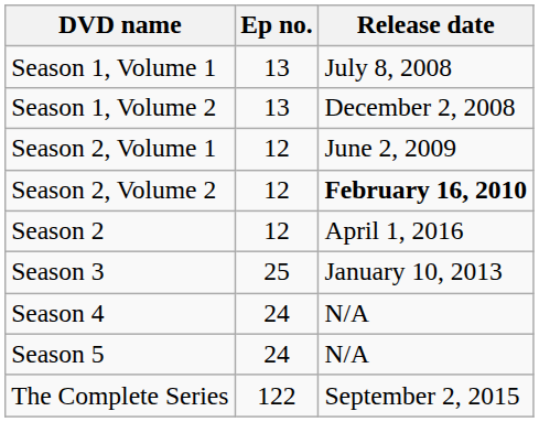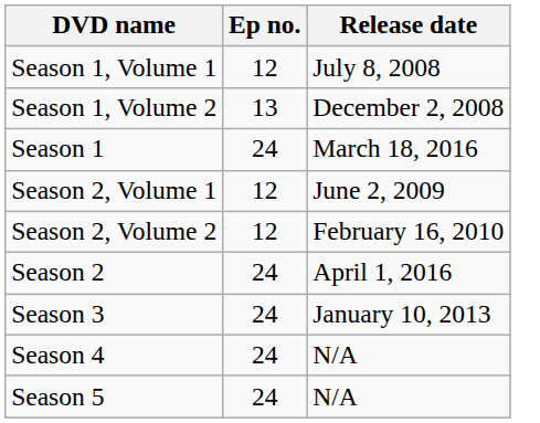 <table class="wikitable">
 <tr>
 <th>DVD name</th>
 <th>Ep no.</th>
 <th>Release date</th>
 </tr>
 <tr>
 <td>Season 1, Volume 1</td>
-<td align="center">13</td>
+<td align="center">12</td>
 <td>July 8, 2008</td>
 </tr>
 <tr>
 <td>Season 1, Volume 2</td>
 <td align="center">13</td>
 <td>December 2, 2008</td>
+</tr>
+<tr>
+<td>Season 1</td>
+<td align="center">24</td>
+<td>March 18, 2016</td>
 </tr>
 <tr>
 <td>Season 2, Volume 1</td>
 <td align="center">12</td>
 <td>June 2, 2009</td>
 </tr>
 <tr>
 <td>Season 2, Volume 2</td>
 <td align="center">12</td>
-<td><strong>February 16, 2010</strong></td>
+<td>February 16, 2010</td>
 </tr>
 <tr>
 <td>Season 2</td>
-<td align="center">12</td>
+<td align="center">24</td>
 <td>April 1, 2016</td>
 </tr>
 <tr>
 <td>Season 3</td>
-<td align="center">25</td>
+<td align="center">24</td>
 <td>January 10, 2013</td>
 </tr>
 <tr>
 <td>Season 4</td>
 <td align="center">24</td>
 <td>N/A</td>
 </tr>
 <tr>
 <td>Season 5</td>
 <td align="center">24</td>
 <td>N/A</td>
 </tr>
-<tr>
-<td>The Complete Series</td>
-<td align="center">122</td>
-<td>September 2, 2015</td>
-</tr>
 </table>
